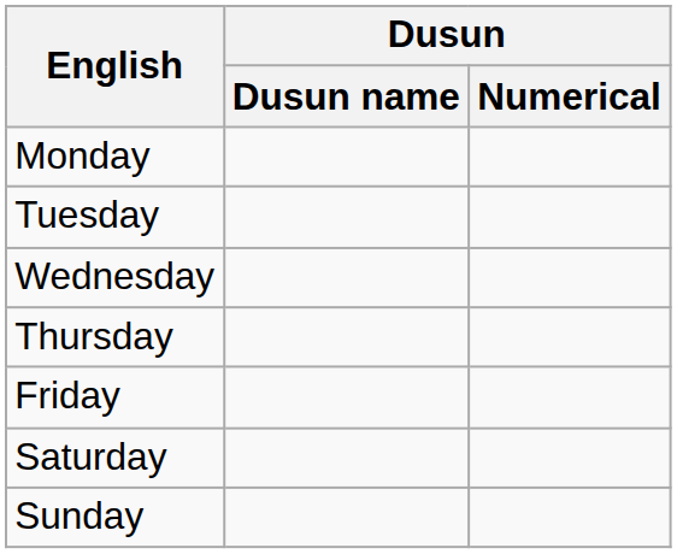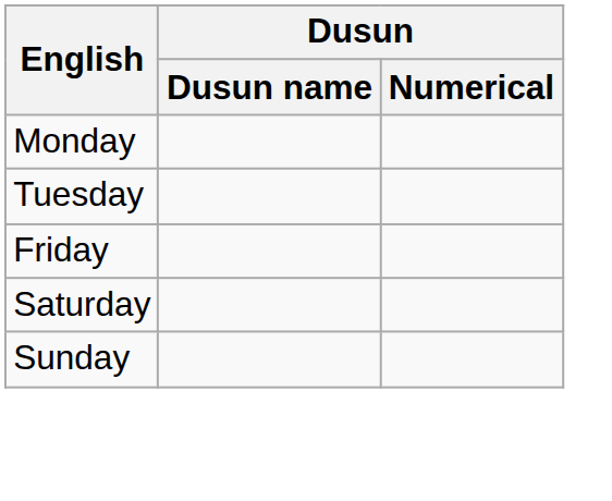 <table class="wikitable">
 <tr>
 <th rowspan="2">English</th>
 <th colspan="2">Dusun</th>
 </tr>
 <tr>
 <th>Dusun name</th>
 <th>Numerical</th>
 </tr>
 <tr>
 <td>Monday</td>
 <td></td>
 <td></td>
 </tr>
 <tr>
 <td>Tuesday</td>
 <td></td>
 <td></td>
 </tr>
 <tr>
-<td>Wednesday</td>
-<td></td>
-<td></td>
-</tr>
-<tr>
-<td>Thursday</td>
-<td></td>
-<td></td>
-</tr>
-<tr>
 <td>Friday</td>
 <td></td>
 <td></td>
 </tr>
 <tr>
 <td>Saturday</td>
 <td></td>
 <td></td>
 </tr>
 <tr>
 <td>Sunday</td>
 <td></td>
 <td></td>
 </tr>
 </table>
